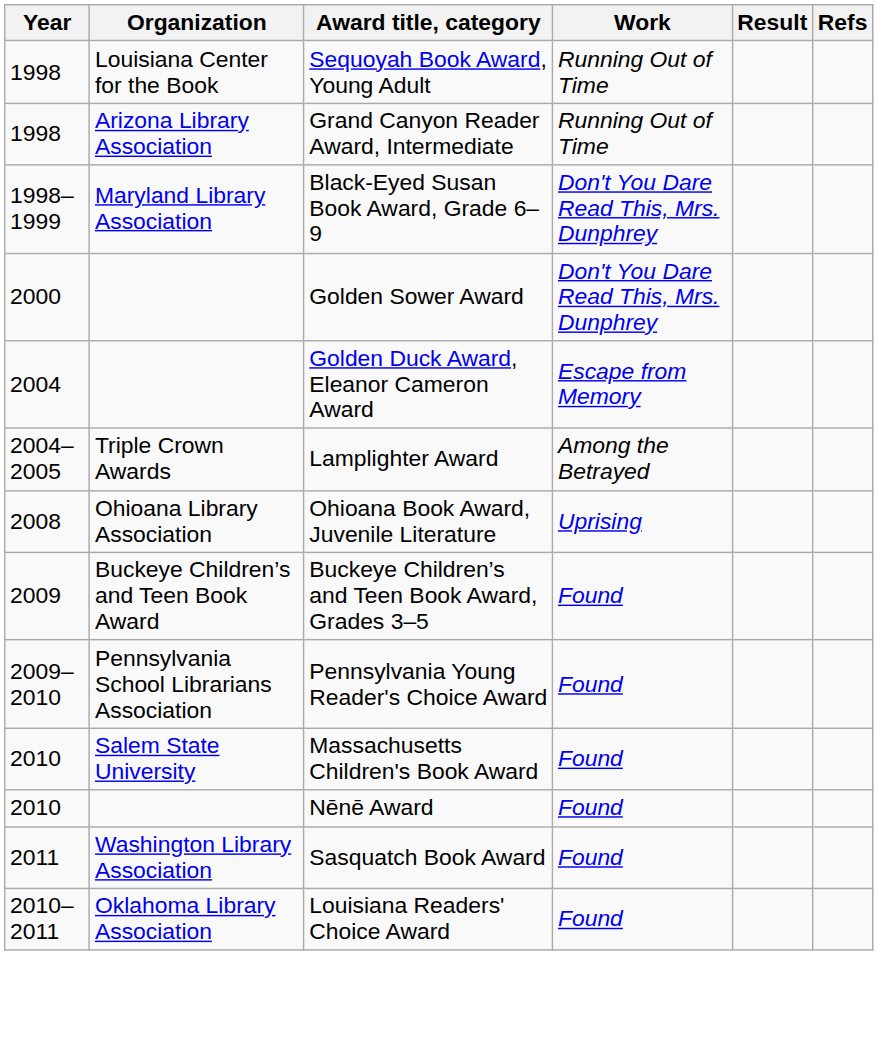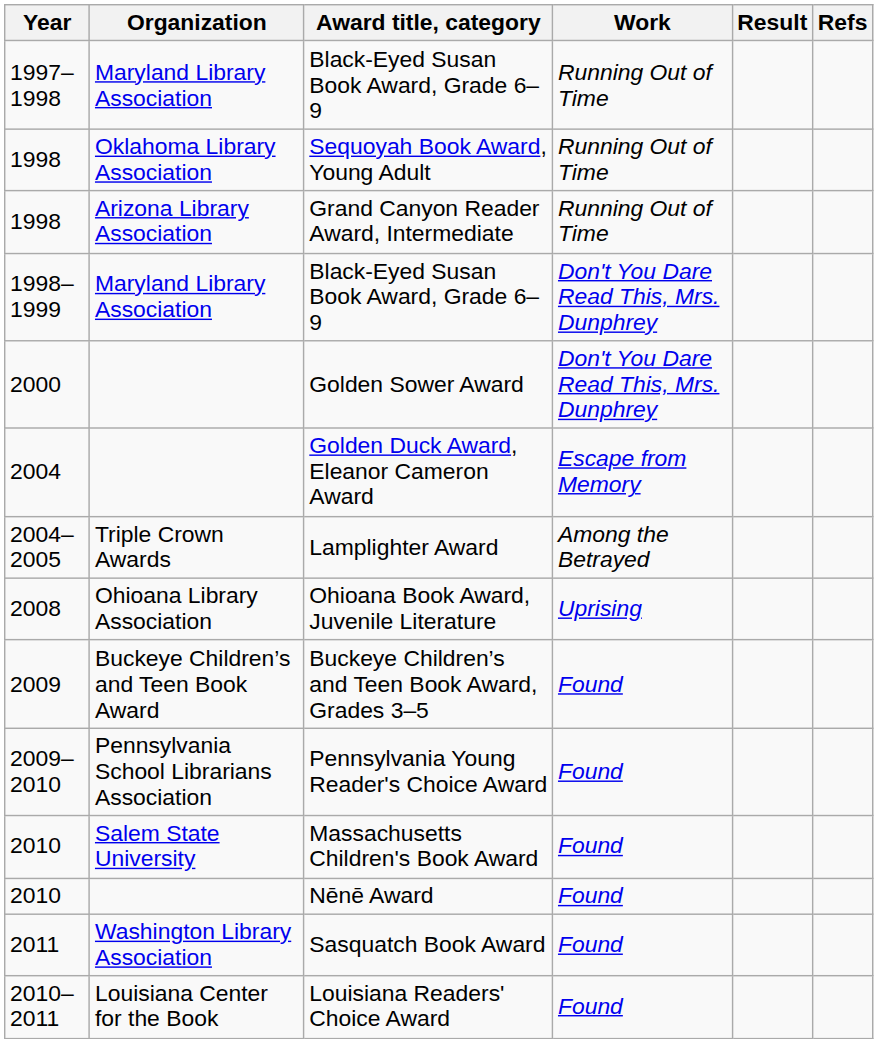 <table class=wikitable>
 <tr>
 <th>Year</th>
 <th>Organization</th>
 <th>Award title, category</th>
 <th>Work</th>
 <th>Result</th>
 <th>Refs<br></th>
 </tr>
 <tr>
+<td>1997–1998</td>
+<td><a href='#'>Maryland Library Association</a></td>
+<td>Black-Eyed Susan Book Award, Grade 6–9</td>
+<td><em>Running Out of Time</em></td>
+<td></td>
+<td></td>
+</tr>
+<tr>
 <td>1998</td>
-<td>Louisiana Center for the Book</td>
+<td><a href='#'>Oklahoma Library Association</a></td>
 <td><a href='#'>Sequoyah Book Award</a>, Young Adult</td>
 <td><em>Running Out of Time</em></td>
 <td></td>
 <td></td>
 </tr>
 <tr>
 <td>1998</td>
 <td><a href='#'>Arizona Library Association</a></td>
 <td>Grand Canyon Reader Award, Intermediate</td>
 <td><em>Running Out of Time</em></td>
 <td></td>
 <td></td>
 </tr>
 <tr>
 <td>1998–1999</td>
 <td><a href='#'>Maryland Library Association</a></td>
 <td>Black-Eyed Susan Book Award, Grade 6–9</td>
 <td><em><a href='#'>Don't You Dare Read This, Mrs. Dunphrey</a></em></td>
 <td></td>
 <td></td>
 </tr>
 <tr>
 <td>2000</td>
 <td></td>
 <td>Golden Sower Award</td>
 <td><em><a href='#'>Don't You Dare Read This, Mrs. Dunphrey</a></em></td>
 <td></td>
 <td></td>
 </tr>
 <tr>
 <td>2004</td>
 <td></td>
 <td><a href='#'>Golden Duck Award</a>, Eleanor Cameron Award</td>
 <td><em><a href='#'>Escape from Memory</a></em></td>
 <td></td>
 <td></td>
 </tr>
 <tr>
 <td>2004–2005</td>
 <td>Triple Crown Awards</td>
 <td>Lamplighter Award</td>
 <td><em>Among the Betrayed</em></td>
 <td></td>
 <td></td>
 </tr>
 <tr>
 <td>2008</td>
 <td>Ohioana Library Association</td>
 <td>Ohioana Book Award, Juvenile Literature</td>
 <td><em><a href='#'>Uprising</a></em></td>
 <td></td>
 <td></td>
 </tr>
 <tr>
 <td>2009</td>
 <td>Buckeye Children’s and Teen Book Award</td>
 <td>Buckeye Children’s and Teen Book Award, Grades 3–5</td>
 <td><em><a href='#'>Found</a></em></td>
 <td></td>
 <td></td>
 </tr>
 <tr>
 <td>2009–2010</td>
 <td>Pennsylvania School Librarians Association</td>
 <td>Pennsylvania Young Reader's Choice Award</td>
 <td><em><a href='#'>Found</a></em></td>
 <td></td>
 <td></td>
 </tr>
 <tr>
 <td>2010</td>
 <td><a href='#'>Salem State University</a></td>
 <td>Massachusetts Children's Book Award</td>
 <td><em><a href='#'>Found</a></em></td>
 <td></td>
 <td></td>
 </tr>
 <tr>
 <td>2010</td>
 <td></td>
 <td>Nēnē Award</td>
 <td><em><a href='#'>Found</a></em></td>
 <td></td>
 <td></td>
 </tr>
 <tr>
 <td>2011</td>
 <td><a href='#'>Washington Library Association</a></td>
 <td>Sasquatch Book Award</td>
 <td><em><a href='#'>Found</a></em></td>
 <td></td>
 <td></td>
 </tr>
 <tr>
 <td>2010–2011</td>
-<td><a href='#'>Oklahoma Library Association</a></td>
+<td>Louisiana Center for the Book</td>
 <td>Louisiana Readers' Choice Award</td>
 <td><em><a href='#'>Found</a></em></td>
 <td></td>
 <td></td>
 </tr>
 </table>
